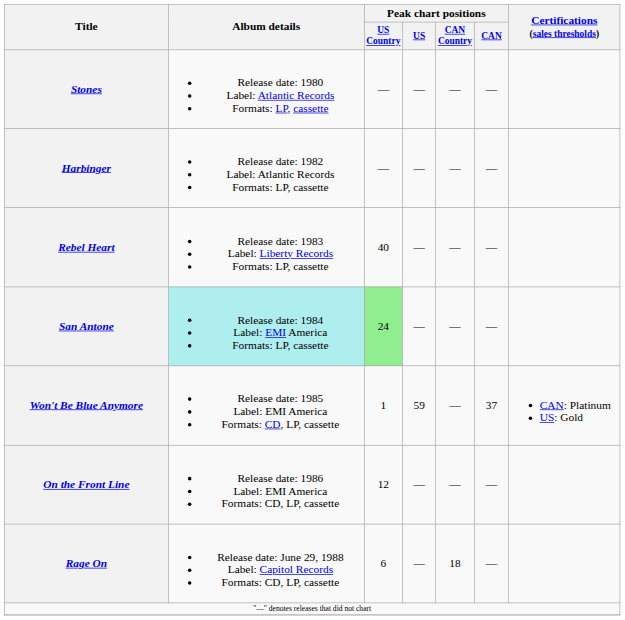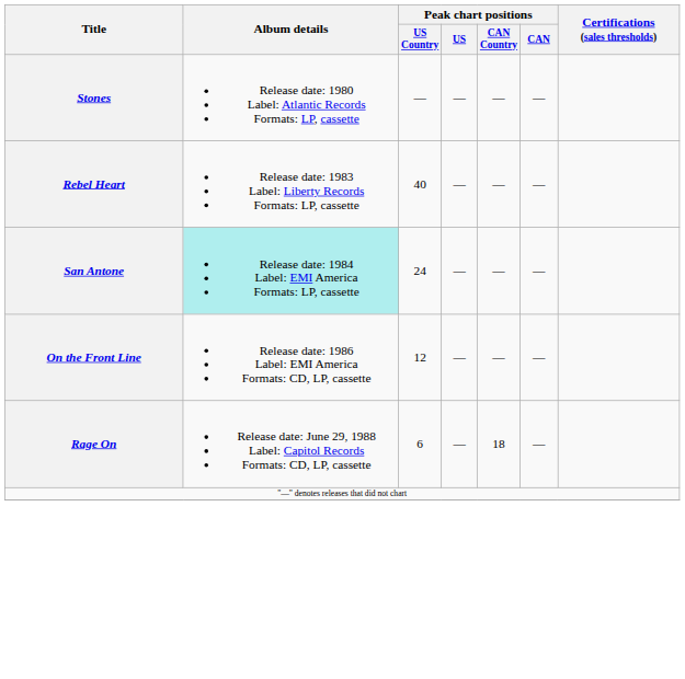 <table class="wikitable plainrowheaders" style="text-align:center;">
 <tr>
 <th rowspan="2" style="width:16em;">Title</th>
 <th rowspan="2" style="width:19em;">Album details</th>
 <th colspan="4">Peak chart positions</th>
 <th rowspan="2" style="width:10em;"><a href='#'>Certifications</a><br><small>(<a href='#'>sales thresholds</a>)</small></th>
 </tr>
 <tr style="font-size:smaller;">
 <th width="45"><a href='#'>US Country</a><br></th>
 <th width="45"><a href='#'>US</a><br></th>
 <th width="45"><a href='#'>CAN Country</a><br></th>
 <th width="45"><a href='#'>CAN</a><br></th>
 </tr>
 <tr>
 <th scope="row"><em><a href='#'>Stones</a></em></th>
 <td><br><ul><li>Release date: 1980</li><li>Label: <a href='#'>Atlantic Records</a></li><li>Formats: <a href='#'>LP</a>, <a href='#'>cassette</a></li></ul></td>
 <td>—</td>
 <td>—</td>
 <td>—</td>
 <td>—</td>
 <td></td>
 </tr>
 <tr>
-<th scope="row"><em><a href='#'>Harbinger</a></em></th>
-<td><br><ul><li>Release date: 1982</li><li>Label: Atlantic Records</li><li>Formats: LP, cassette</li></ul></td>
-<td>—</td>
-<td>—</td>
-<td>—</td>
-<td>—</td>
-<td></td>
-</tr>
-<tr>
 <th scope="row"><em><a href='#'>Rebel Heart</a></em></th>
 <td><br><ul><li>Release date: 1983</li><li>Label: <a href='#'>Liberty Records</a></li><li>Formats: LP, cassette</li></ul></td>
 <td>40</td>
 <td>—</td>
 <td>—</td>
 <td>—</td>
 <td></td>
 </tr>
 <tr>
 <th scope="row"><em><a href='#'>San Antone</a></em></th>
 <td style="background: paleturquoise;"><br><ul><li>Release date: 1984</li><li>Label: <a href='#'>EMI</a> America</li><li>Formats: LP, cassette</li></ul></td>
-<td style="background: lightgreen;">24</td>
+<td>24</td>
 <td>—</td>
 <td>—</td>
 <td>—</td>
 <td></td>
-</tr>
-<tr>
-<th scope="row"><em><a href='#'>Won't Be Blue Anymore</a></em></th>
-<td><br><ul><li>Release date: 1985</li><li>Label: EMI America</li><li>Formats: <a href='#'>CD</a>, LP, cassette</li></ul></td>
-<td>1</td>
-<td>59</td>
-<td>—</td>
-<td>37</td>
-<td align="left"><br><ul><li><a href='#'>CAN</a>: Platinum</li><li><a href='#'>US</a>: Gold</li></ul></td>
 </tr>
 <tr>
 <th scope="row"><em><a href='#'>On the Front Line</a></em></th>
 <td><br><ul><li>Release date: 1986</li><li>Label: EMI America</li><li>Formats: CD, LP, cassette</li></ul></td>
 <td>12</td>
 <td>—</td>
 <td>—</td>
 <td>—</td>
 <td></td>
 </tr>
 <tr>
 <th scope="row"><em><a href='#'>Rage On</a></em></th>
 <td><br><ul><li>Release date: June 29, 1988</li><li>Label: <a href='#'>Capitol Records</a></li><li>Formats: CD, LP, cassette</li></ul></td>
 <td>6</td>
 <td>—</td>
 <td>18</td>
 <td>—</td>
 <td></td>
 </tr>
 <tr>
 <td colspan="7" style="font-size:8pt">"—" denotes releases that did not chart</td>
 </tr>
 <tr>
 </tr>
 </table>
